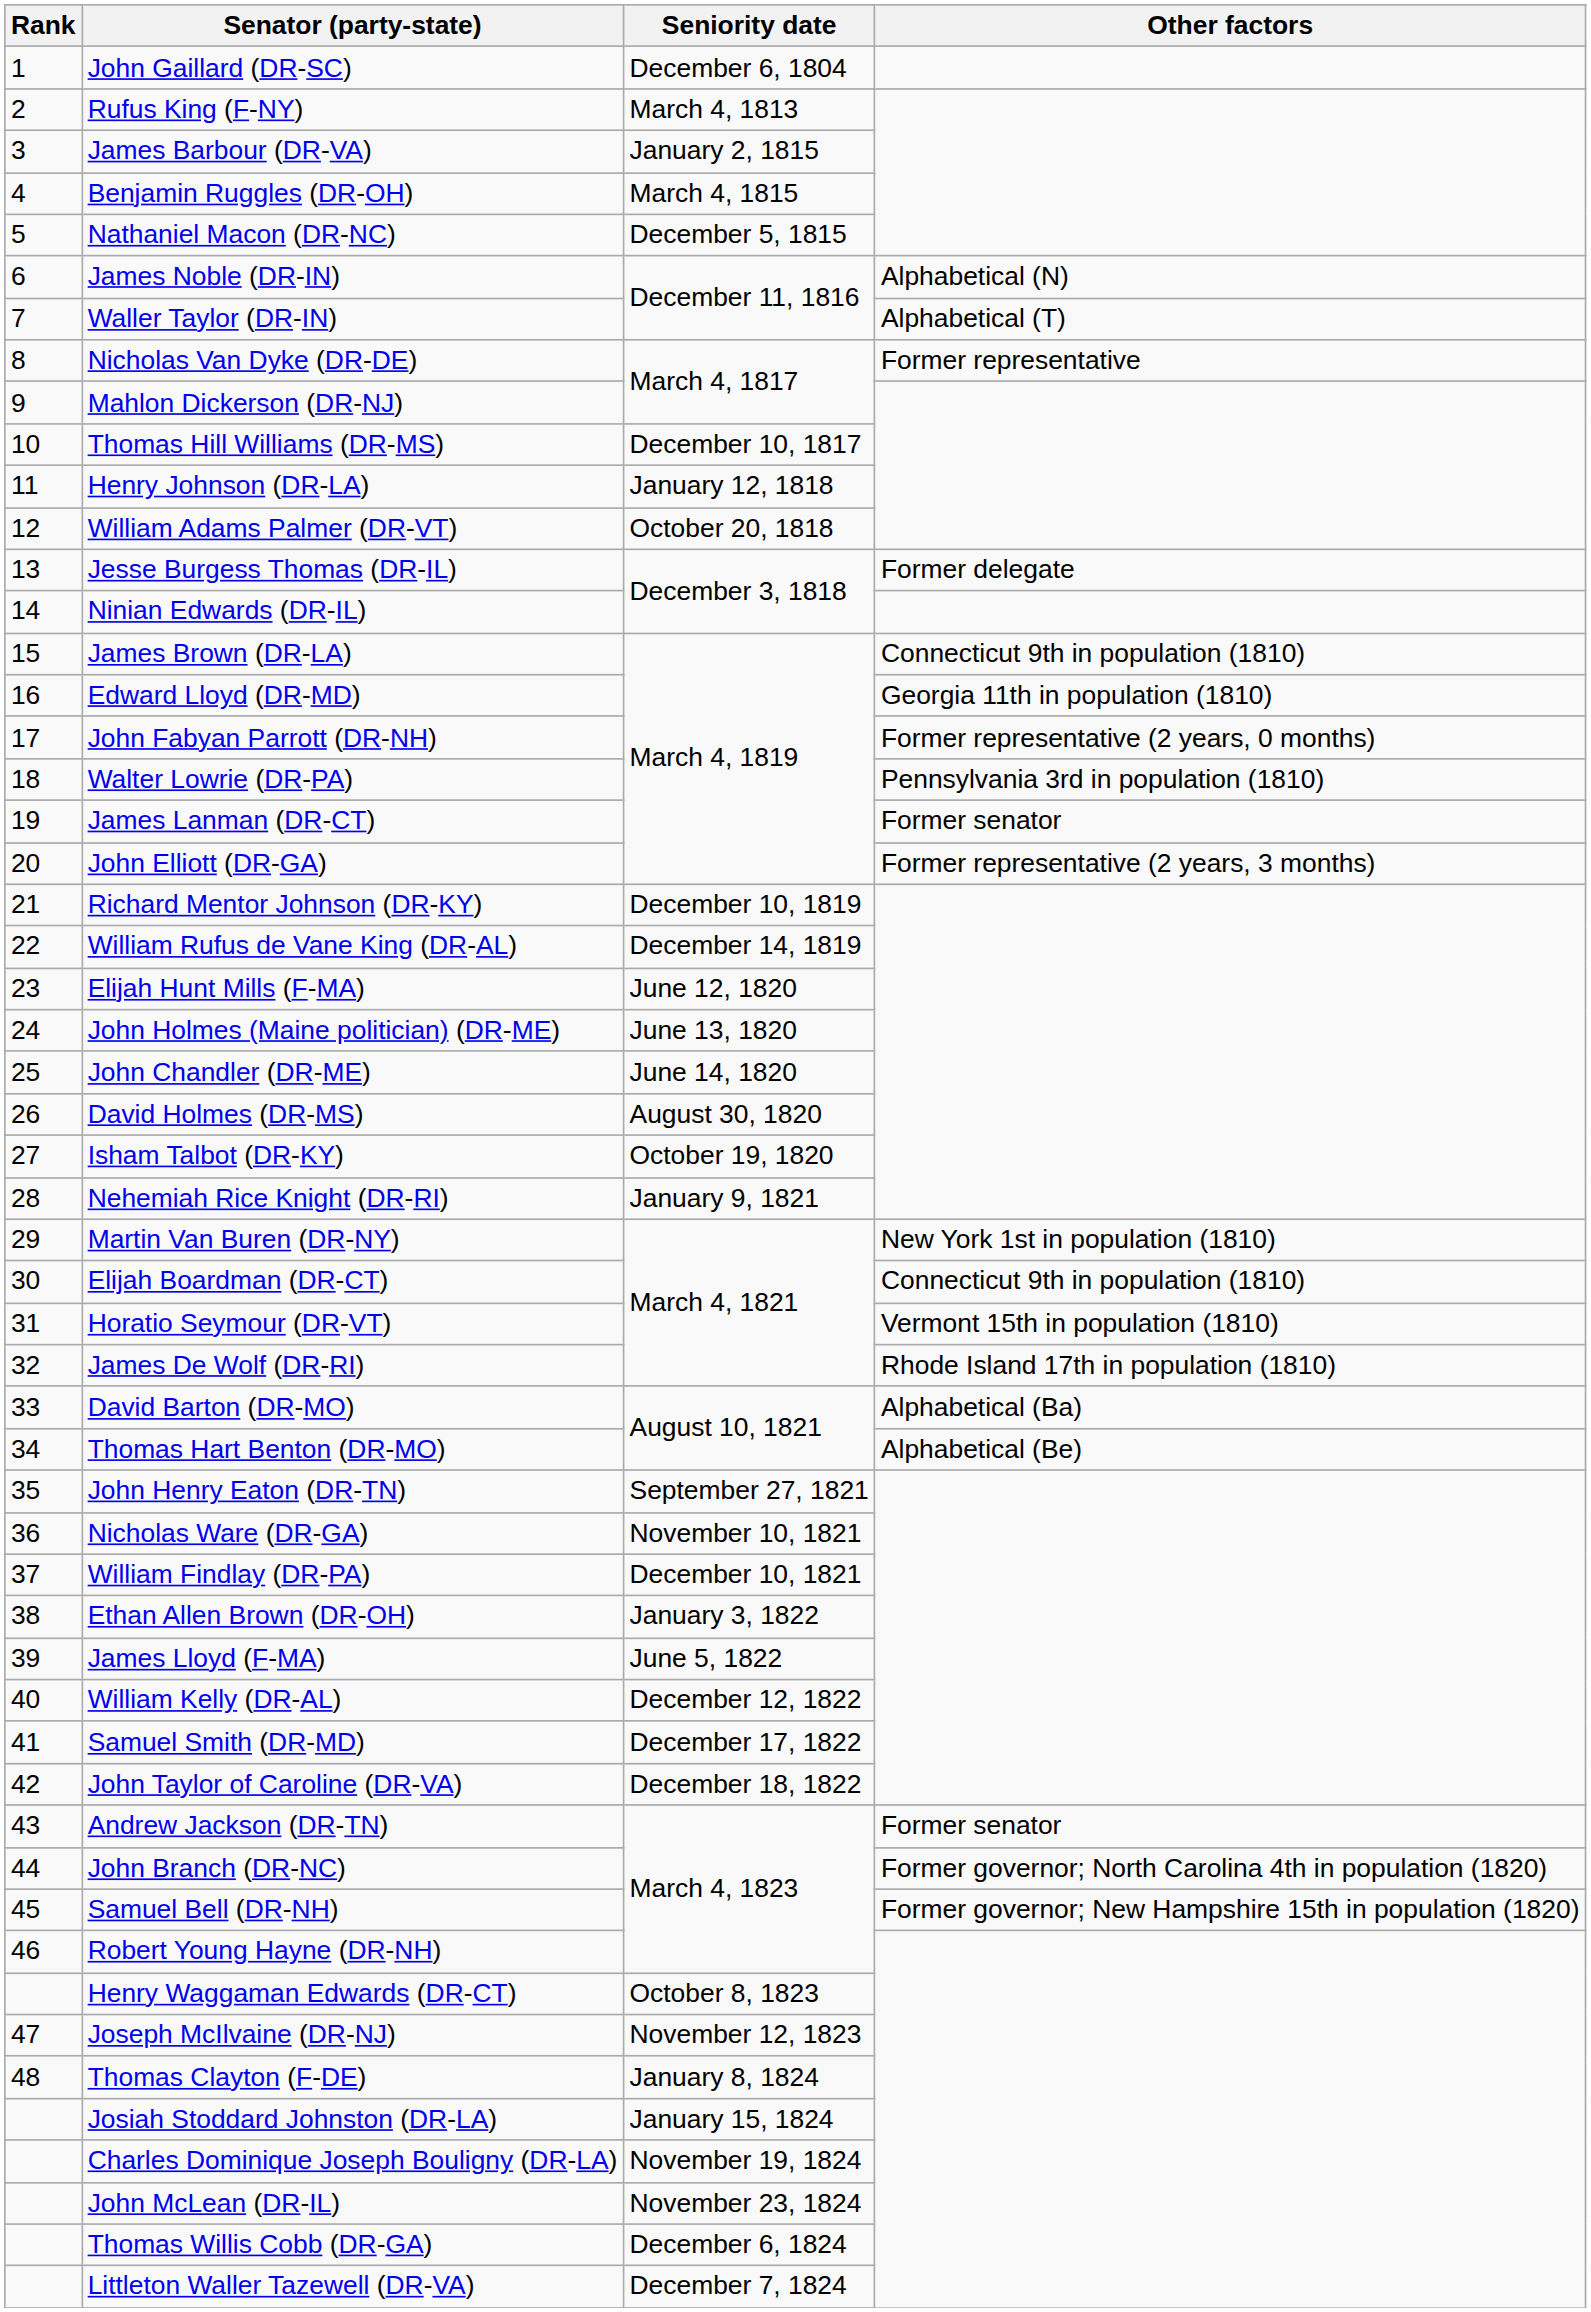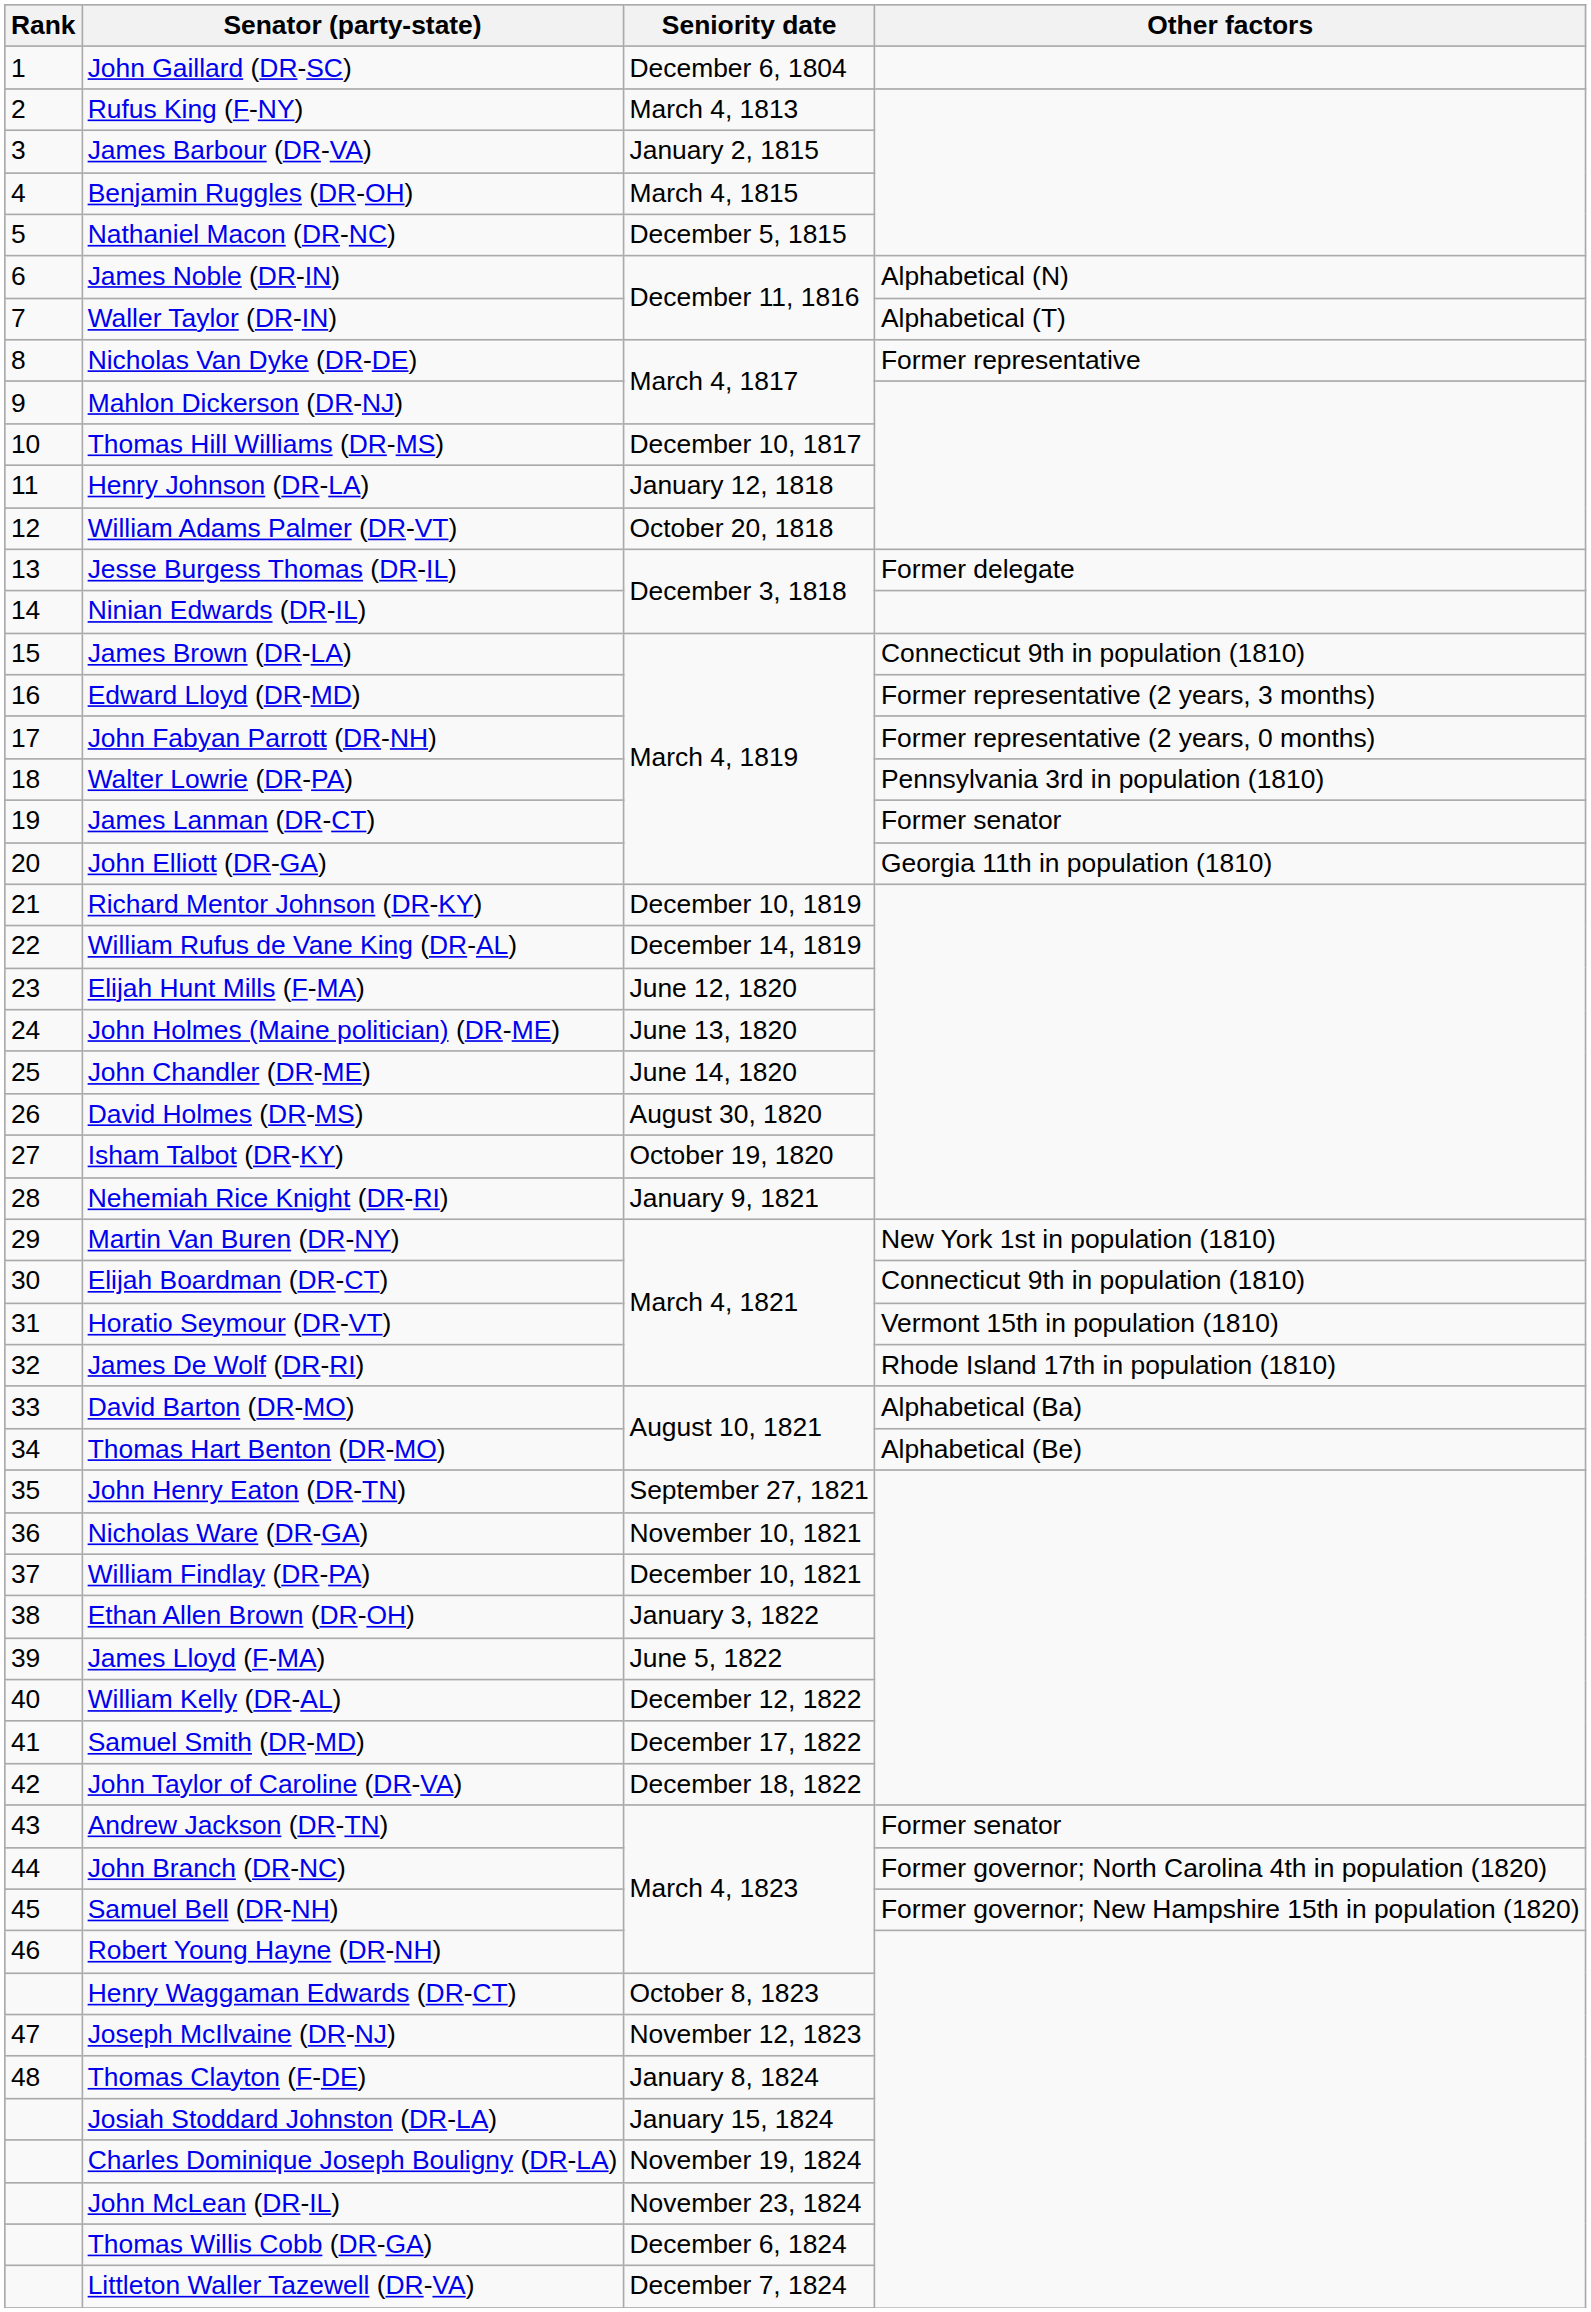 <table class=wikitable>
 <tr valign=bottom>
 <th>Rank</th>
 <th>Senator (party-state)</th>
 <th>Seniority date</th>
 <th>Other factors</th>
 </tr>
 <tr>
 <td>1</td>
 <td><a href='#'>John Gaillard</a> (<a href='#'>DR</a>-<a href='#'>SC</a>)</td>
 <td>December 6, 1804</td>
 <td></td>
 </tr>
 <tr>
 <td>2</td>
 <td><a href='#'>Rufus King</a> (<a href='#'>F</a>-<a href='#'>NY</a>)</td>
 <td>March 4, 1813</td>
 </tr>
 <tr>
 <td>3</td>
 <td><a href='#'>James Barbour</a> (<a href='#'>DR</a>-<a href='#'>VA</a>)</td>
 <td>January 2, 1815</td>
 </tr>
 <tr>
 <td>4</td>
 <td><a href='#'>Benjamin Ruggles</a> (<a href='#'>DR</a>-<a href='#'>OH</a>)</td>
 <td>March 4, 1815</td>
 </tr>
 <tr>
 <td>5</td>
 <td><a href='#'>Nathaniel Macon</a> (<a href='#'>DR</a>-<a href='#'>NC</a>)</td>
 <td>December 5, 1815</td>
 </tr>
 <tr>
 <td>6</td>
 <td><a href='#'>James Noble</a> (<a href='#'>DR</a>-<a href='#'>IN</a>)</td>
 <td rowspan=2>December 11, 1816</td>
 <td>Alphabetical (N)</td>
 </tr>
 <tr>
 <td>7</td>
 <td><a href='#'>Waller Taylor</a> (<a href='#'>DR</a>-<a href='#'>IN</a>)</td>
 <td>Alphabetical (T)</td>
 </tr>
 <tr>
 <td>8</td>
 <td><a href='#'>Nicholas Van Dyke</a> (<a href='#'>DR</a>-<a href='#'>DE</a>)</td>
 <td rowspan=2>March 4, 1817</td>
 <td>Former representative</td>
 </tr>
 <tr>
 <td>9</td>
 <td><a href='#'>Mahlon Dickerson</a> (<a href='#'>DR</a>-<a href='#'>NJ</a>)</td>
 </tr>
 <tr>
 <td>10</td>
 <td><a href='#'>Thomas Hill Williams</a> (<a href='#'>DR</a>-<a href='#'>MS</a>)</td>
 <td>December 10, 1817</td>
 </tr>
 <tr>
 <td>11</td>
 <td><a href='#'>Henry Johnson</a> (<a href='#'>DR</a>-<a href='#'>LA</a>)</td>
 <td>January 12, 1818</td>
 </tr>
 <tr>
 <td>12</td>
 <td><a href='#'>William Adams Palmer</a> (<a href='#'>DR</a>-<a href='#'>VT</a>)</td>
 <td>October 20, 1818</td>
 </tr>
 <tr>
 <td>13</td>
 <td><a href='#'>Jesse Burgess Thomas</a> (<a href='#'>DR</a>-<a href='#'>IL</a>)</td>
 <td rowspan=2>December 3, 1818</td>
 <td>Former delegate</td>
 </tr>
 <tr>
 <td>14</td>
 <td><a href='#'>Ninian Edwards</a> (<a href='#'>DR</a>-<a href='#'>IL</a>)</td>
 </tr>
 <tr>
 <td>15</td>
 <td><a href='#'>James Brown</a> (<a href='#'>DR</a>-<a href='#'>LA</a>)</td>
 <td rowspan=6>March 4, 1819</td>
 <td>Connecticut 9th in population (1810)</td>
 </tr>
 <tr>
 <td>16</td>
 <td><a href='#'>Edward Lloyd</a> (<a href='#'>DR</a>-<a href='#'>MD</a>)</td>
-<td>Georgia 11th in population (1810)</td>
+<td>Former representative (2 years, 3 months)</td>
 </tr>
 <tr>
 <td>17</td>
 <td><a href='#'>John Fabyan Parrott</a> (<a href='#'>DR</a>-<a href='#'>NH</a>)</td>
 <td>Former representative (2 years, 0 months)</td>
 </tr>
 <tr>
 <td>18</td>
 <td><a href='#'>Walter Lowrie</a> (<a href='#'>DR</a>-<a href='#'>PA</a>)</td>
 <td>Pennsylvania 3rd in population (1810)</td>
 </tr>
 <tr>
 <td>19</td>
 <td><a href='#'>James Lanman</a> (<a href='#'>DR</a>-<a href='#'>CT</a>)</td>
 <td>Former senator</td>
 </tr>
 <tr>
 <td>20</td>
 <td><a href='#'>John Elliott</a> (<a href='#'>DR</a>-<a href='#'>GA</a>)</td>
-<td>Former representative (2 years, 3 months)</td>
+<td>Georgia 11th in population (1810)</td>
 </tr>
 <tr>
 <td>21</td>
 <td><a href='#'>Richard Mentor Johnson</a> (<a href='#'>DR</a>-<a href='#'>KY</a>)</td>
 <td>December 10, 1819</td>
 </tr>
 <tr>
 <td>22</td>
 <td><a href='#'>William Rufus de Vane King</a> (<a href='#'>DR</a>-<a href='#'>AL</a>)</td>
 <td>December 14, 1819</td>
 </tr>
 <tr>
 <td>23</td>
 <td><a href='#'>Elijah Hunt Mills</a> (<a href='#'>F</a>-<a href='#'>MA</a>)</td>
 <td>June 12, 1820</td>
 </tr>
 <tr>
 <td>24</td>
 <td><a href='#'>John Holmes (Maine politician)</a> (<a href='#'>DR</a>-<a href='#'>ME</a>)</td>
 <td>June 13, 1820</td>
 </tr>
 <tr>
 <td>25</td>
 <td><a href='#'>John Chandler</a> (<a href='#'>DR</a>-<a href='#'>ME</a>)</td>
 <td>June 14, 1820</td>
 </tr>
 <tr>
 <td>26</td>
 <td><a href='#'>David Holmes</a> (<a href='#'>DR</a>-<a href='#'>MS</a>)</td>
 <td>August 30, 1820</td>
 </tr>
 <tr>
 <td>27</td>
 <td><a href='#'>Isham Talbot</a> (<a href='#'>DR</a>-<a href='#'>KY</a>)</td>
 <td>October 19, 1820</td>
 </tr>
 <tr>
 <td>28</td>
 <td><a href='#'>Nehemiah Rice Knight</a> (<a href='#'>DR</a>-<a href='#'>RI</a>)</td>
 <td>January 9, 1821</td>
 </tr>
 <tr>
 <td>29</td>
 <td><a href='#'>Martin Van Buren</a> (<a href='#'>DR</a>-<a href='#'>NY</a>)</td>
 <td rowspan=4>March 4, 1821</td>
 <td>New York 1st in population (1810)</td>
 </tr>
 <tr>
 <td>30</td>
 <td><a href='#'>Elijah Boardman</a> (<a href='#'>DR</a>-<a href='#'>CT</a>)</td>
 <td>Connecticut 9th in population (1810)</td>
 </tr>
 <tr>
 <td>31</td>
 <td><a href='#'>Horatio Seymour</a> (<a href='#'>DR</a>-<a href='#'>VT</a>)</td>
 <td>Vermont 15th in population (1810)</td>
 </tr>
 <tr>
 <td>32</td>
 <td><a href='#'>James De Wolf</a> (<a href='#'>DR</a>-<a href='#'>RI</a>)</td>
 <td>Rhode Island 17th in population (1810)</td>
 </tr>
 <tr>
 <td>33</td>
 <td><a href='#'>David Barton</a> (<a href='#'>DR</a>-<a href='#'>MO</a>)</td>
 <td rowspan=2>August 10, 1821</td>
 <td>Alphabetical (Ba)</td>
 </tr>
 <tr>
 <td>34</td>
 <td><a href='#'>Thomas Hart Benton</a> (<a href='#'>DR</a>-<a href='#'>MO</a>)</td>
 <td>Alphabetical (Be)</td>
 </tr>
 <tr>
 <td>35</td>
 <td><a href='#'>John Henry Eaton</a> (<a href='#'>DR</a>-<a href='#'>TN</a>)</td>
 <td>September 27, 1821</td>
 </tr>
 <tr>
 <td>36</td>
 <td><a href='#'>Nicholas Ware</a> (<a href='#'>DR</a>-<a href='#'>GA</a>)</td>
 <td>November 10, 1821</td>
 </tr>
 <tr>
 <td>37</td>
 <td><a href='#'>William Findlay</a> (<a href='#'>DR</a>-<a href='#'>PA</a>)</td>
 <td>December 10, 1821</td>
 </tr>
 <tr>
 <td>38</td>
 <td><a href='#'>Ethan Allen Brown</a> (<a href='#'>DR</a>-<a href='#'>OH</a>)</td>
 <td>January 3, 1822</td>
 </tr>
 <tr>
 <td>39</td>
 <td><a href='#'>James Lloyd</a> (<a href='#'>F</a>-<a href='#'>MA</a>)</td>
 <td>June 5, 1822</td>
 </tr>
 <tr>
 <td>40</td>
 <td><a href='#'>William Kelly</a> (<a href='#'>DR</a>-<a href='#'>AL</a>)</td>
 <td>December 12, 1822</td>
 </tr>
 <tr>
 <td>41</td>
 <td><a href='#'>Samuel Smith</a> (<a href='#'>DR</a>-<a href='#'>MD</a>)</td>
 <td>December 17, 1822</td>
 </tr>
 <tr>
 <td>42</td>
 <td><a href='#'>John Taylor of Caroline</a> (<a href='#'>DR</a>-<a href='#'>VA</a>)</td>
 <td>December 18, 1822</td>
 </tr>
 <tr>
 <td>43</td>
 <td><a href='#'>Andrew Jackson</a> (<a href='#'>DR</a>-<a href='#'>TN</a>)</td>
 <td rowspan=4>March 4, 1823</td>
 <td>Former senator</td>
 </tr>
 <tr>
 <td>44</td>
 <td><a href='#'>John Branch</a> (<a href='#'>DR</a>-<a href='#'>NC</a>)</td>
 <td>Former governor; North Carolina 4th in population (1820)</td>
 </tr>
 <tr>
 <td>45</td>
 <td><a href='#'>Samuel Bell</a> (<a href='#'>DR</a>-<a href='#'>NH</a>)</td>
 <td>Former governor; New Hampshire 15th in population (1820)</td>
 </tr>
 <tr>
 <td>46</td>
 <td><a href='#'>Robert Young Hayne</a> (<a href='#'>DR</a>-<a href='#'>NH</a>)</td>
 </tr>
 <tr>
 <td></td>
 <td><a href='#'>Henry Waggaman Edwards</a> (<a href='#'>DR</a>-<a href='#'>CT</a>)</td>
 <td>October 8, 1823</td>
 </tr>
 <tr>
 <td>47</td>
 <td><a href='#'>Joseph McIlvaine</a> (<a href='#'>DR</a>-<a href='#'>NJ</a>)</td>
 <td>November 12, 1823</td>
 </tr>
 <tr>
 <td>48</td>
 <td><a href='#'>Thomas Clayton</a> (<a href='#'>F</a>-<a href='#'>DE</a>)</td>
 <td>January 8, 1824</td>
 </tr>
 <tr>
 <td></td>
 <td><a href='#'>Josiah Stoddard Johnston</a> (<a href='#'>DR</a>-<a href='#'>LA</a>)</td>
 <td>January 15, 1824</td>
 </tr>
 <tr>
 <td></td>
 <td><a href='#'>Charles Dominique Joseph Bouligny</a> (<a href='#'>DR</a>-<a href='#'>LA</a>)</td>
 <td>November 19, 1824</td>
 </tr>
 <tr>
 <td></td>
 <td><a href='#'>John McLean</a> (<a href='#'>DR</a>-<a href='#'>IL</a>)</td>
 <td>November 23, 1824</td>
 </tr>
 <tr>
 <td></td>
 <td><a href='#'>Thomas Willis Cobb</a> (<a href='#'>DR</a>-<a href='#'>GA</a>)</td>
 <td>December 6, 1824</td>
 </tr>
 <tr>
 <td></td>
 <td><a href='#'>Littleton Waller Tazewell</a> (<a href='#'>DR</a>-<a href='#'>VA</a>)</td>
 <td>December 7, 1824</td>
 </tr>
 <tr>
 </tr>
 </table>
